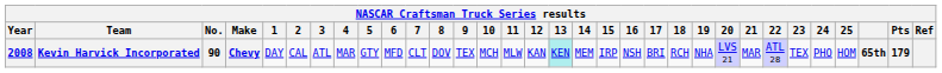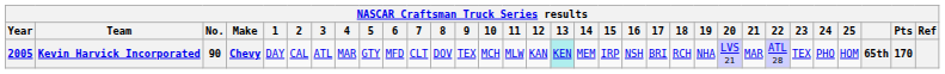 <table class="wikitable" style="text-align:center; font-size:75%">
 <tr>
 <th colspan=45><a href='#'>NASCAR Craftsman Truck Series</a> results</th>
 </tr>
 <tr>
 <th>Year</th>
 <th>Team</th>
 <th>No.</th>
 <th>Make</th>
 <th>1</th>
 <th>2</th>
 <th>3</th>
 <th>4</th>
 <th>5</th>
 <th>6</th>
 <th>7</th>
 <th>8</th>
 <th>9</th>
 <th>10</th>
 <th>11</th>
 <th>12</th>
 <th>13</th>
 <th>14</th>
 <th>15</th>
 <th>16</th>
 <th>17</th>
 <th>18</th>
 <th>19</th>
 <th>20</th>
 <th>21</th>
 <th>22</th>
 <th>23</th>
 <th>24</th>
 <th>25</th>
 <th></th>
 <th>Pts</th>
 <th>Ref</th>
 </tr>
 <tr>
-<th><a href='#'>2008</a></th>
+<th><a href='#'>2005</a></th>
 <th><a href='#'>Kevin Harvick Incorporated</a></th>
 <th>90</th>
 <th><a href='#'>Chevy</a></th>
 <td><a href='#'>DAY</a></td>
 <td><a href='#'>CAL</a></td>
 <td><a href='#'>ATL</a></td>
 <td><a href='#'>MAR</a></td>
 <td><a href='#'>GTY</a></td>
 <td><a href='#'>MFD</a></td>
 <td><a href='#'>CLT</a></td>
 <td><a href='#'>DOV</a></td>
 <td><a href='#'>TEX</a></td>
 <td><a href='#'>MCH</a></td>
 <td><a href='#'>MLW</a></td>
 <td><a href='#'>KAN</a></td>
 <td style="background: paleturquoise;"><a href='#'>KEN</a></td>
 <td><a href='#'>MEM</a></td>
 <td><a href='#'>IRP</a></td>
 <td><a href='#'>NSH</a></td>
 <td><a href='#'>BRI</a></td>
 <td><a href='#'>RCH</a></td>
 <td><a href='#'>NHA</a></td>
 <td style="background:#CFCFFF;"><a href='#'>LVS</a><br><small>21</small></td>
 <td><a href='#'>MAR</a></td>
 <td style="background:#CFCFFF;"><a href='#'>ATL</a><br><small>28</small></td>
 <td><a href='#'>TEX</a></td>
 <td><a href='#'>PHO</a></td>
 <td><a href='#'>HOM</a></td>
 <th>65th</th>
-<th>179</th>
+<th>170</th>
 <th></th>
 </tr>
 </table>
